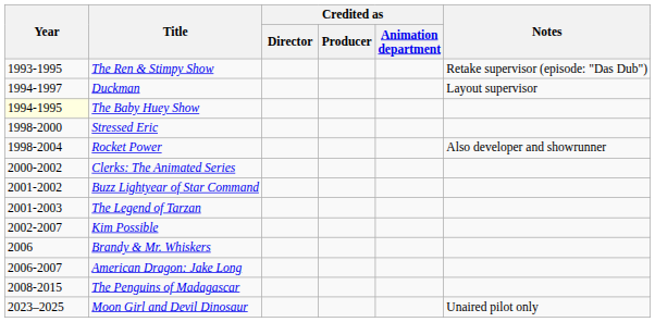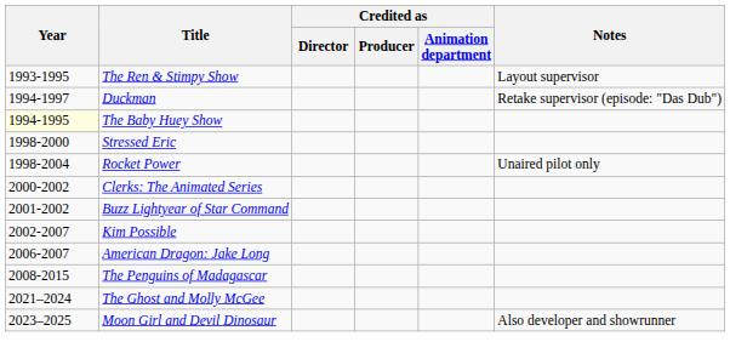 <table class="wikitable plainrowheaders sortable">
 <tr>
 <th rowspan="2" width="100">Year</th>
 <th rowspan="2">Title</th>
 <th colspan="3">Credited as</th>
 <th rowspan="2">Notes</th>
 </tr>
 <tr>
 <th width="65">Director</th>
 <th width="65">Producer</th>
 <th><a href='#'>Animation<br>department</a></th>
 </tr>
 <tr>
 <td>1993-1995</td>
 <td><em><a href='#'>The Ren & Stimpy Show</a></em></td>
 <td></td>
 <td></td>
 <td></td>
-<td>Retake supervisor (episode: "Das Dub")</td>
+<td>Layout supervisor</td>
 </tr>
 <tr>
 <td>1994-1997</td>
 <td><em><a href='#'>Duckman</a></em></td>
 <td></td>
 <td></td>
 <td></td>
-<td>Layout supervisor</td>
+<td>Retake supervisor (episode: "Das Dub")</td>
 </tr>
 <tr>
 <td style="background: lightyellow;">1994-1995</td>
 <td><em><a href='#'>The Baby Huey Show</a></em></td>
 <td></td>
 <td></td>
 <td></td>
 <td></td>
 </tr>
 <tr>
 <td>1998-2000</td>
 <td><em><a href='#'>Stressed Eric</a></em></td>
 <td></td>
 <td></td>
 <td></td>
 <td></td>
 </tr>
 <tr>
 <td>1998-2004</td>
 <td><em><a href='#'>Rocket Power</a></em></td>
 <td></td>
 <td></td>
 <td></td>
-<td>Also developer and showrunner</td>
+<td>Unaired pilot only</td>
 </tr>
 <tr>
 <td>2000-2002</td>
 <td><em><a href='#'>Clerks: The Animated Series</a></em></td>
 <td></td>
 <td></td>
 <td></td>
 <td></td>
 </tr>
 <tr>
 <td>2001-2002</td>
 <td><em><a href='#'>Buzz Lightyear of Star Command</a></em></td>
 <td></td>
 <td></td>
 <td></td>
 <td></td>
 </tr>
 <tr>
-<td>2001-2003</td>
-<td><em><a href='#'>The Legend of Tarzan</a></em></td>
-<td></td>
-<td></td>
-<td></td>
-<td></td>
-</tr>
-<tr>
 <td>2002-2007</td>
 <td><em><a href='#'>Kim Possible</a></em></td>
-<td></td>
-<td></td>
-<td></td>
-<td></td>
-</tr>
-<tr>
-<td>2006</td>
-<td><em><a href='#'>Brandy & Mr. Whiskers</a></em></td>
 <td></td>
 <td></td>
 <td></td>
 <td></td>
 </tr>
 <tr>
 <td>2006-2007</td>
 <td><em><a href='#'>American Dragon: Jake Long</a></em></td>
 <td></td>
 <td></td>
 <td></td>
 <td></td>
 </tr>
 <tr>
 <td>2008-2015</td>
 <td><em><a href='#'>The Penguins of Madagascar</a></em></td>
 <td></td>
 <td></td>
 <td></td>
 <td></td>
 </tr>
 <tr>
+<td>2021–2024</td>
+<td><em><a href='#'>The Ghost and Molly McGee</a></em></td>
+<td></td>
+<td></td>
+<td></td>
+<td></td>
+</tr>
+<tr>
 <td>2023–2025</td>
 <td><em><a href='#'>Moon Girl and Devil Dinosaur</a></em></td>
 <td></td>
 <td></td>
 <td></td>
-<td>Unaired pilot only</td>
+<td>Also developer and showrunner</td>
 </tr>
 </table>
